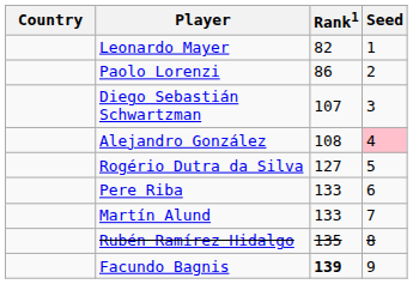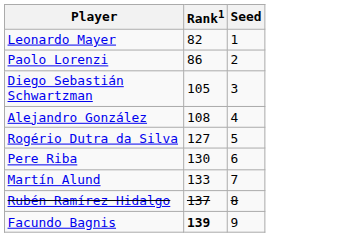 <table class="sortable wikitable">
 <tr>
-<th width="70">Country</th>
 <th width="175">Player</th>
 <th>Rank<sup>1</sup></th>
 <th>Seed</th>
 </tr>
 <tr>
-<td></td>
 <td><a href='#'>Leonardo Mayer</a></td>
 <td>82</td>
 <td>1</td>
 </tr>
 <tr>
-<td></td>
 <td><a href='#'>Paolo Lorenzi</a></td>
 <td>86</td>
 <td>2</td>
 </tr>
 <tr>
-<td></td>
 <td><a href='#'>Diego Sebastián Schwartzman</a></td>
-<td>107</td>
+<td>105</td>
 <td>3</td>
 </tr>
 <tr>
-<td></td>
 <td><a href='#'>Alejandro González</a></td>
 <td>108</td>
-<td style="background: pink;">4</td>
+<td>4</td>
 </tr>
 <tr>
-<td></td>
 <td><a href='#'>Rogério Dutra da Silva</a></td>
 <td>127</td>
 <td>5</td>
 </tr>
 <tr>
-<td></td>
 <td><a href='#'>Pere Riba</a></td>
-<td>133</td>
+<td>130</td>
 <td>6</td>
 </tr>
 <tr>
-<td></td>
 <td><a href='#'>Martín Alund</a></td>
 <td>133</td>
 <td>7</td>
 </tr>
 <tr>
-<td><s></s></td>
 <td><s><a href='#'>Rubén Ramírez Hidalgo</a></s></td>
-<td><s>135</s></td>
+<td><s>137</s></td>
 <td><s>8</s></td>
 </tr>
 <tr>
-<td></td>
 <td><a href='#'>Facundo Bagnis</a></td>
 <td><strong>139</strong></td>
 <td>9</td>
 </tr>
 </table>
